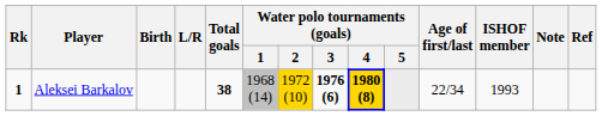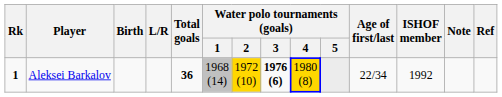 <table class="wikitable sortable" style="text-align: center; font-size: 90%; margin-left: 1em;">
 <tr>
 <th rowspan="2">Rk</th>
 <th rowspan="2">Player</th>
 <th rowspan="2">Birth</th>
 <th rowspan="2">L/R</th>
 <th rowspan="2">Total<br>goals</th>
 <th colspan="5">Water polo tournaments<br>(goals)</th>
 <th rowspan="2">Age of<br>first/last</th>
 <th rowspan="2">ISHOF<br>member</th>
 <th rowspan="2">Note</th>
 <th rowspan="2" class="unsortable">Ref</th>
 </tr>
 <tr>
 <th>1</th>
 <th style="width: 2em;" class="unsortable">2</th>
 <th style="width: 2em;" class="unsortable">3</th>
 <th style="width: 2em;" class="unsortable">4</th>
 <th style="width: 2em;" class="unsortable">5</th>
 </tr>
 <tr>
 <td><strong>1</strong></td>
 <td style="text-align: left;" data-sort-value="Barkalov, Aleksei"><a href='#'>Aleksei Barkalov</a></td>
 <td></td>
 <td></td>
-<td><strong>38</strong></td>
+<td><strong>36</strong></td>
 <td style="background-color: silver;">1968<br>(14)</td>
 <td style="background-color: gold;">1972<br>(10)</td>
 <td><strong>1976<br>(6)</strong></td>
-<td style="border: 2px solid blue; background-color: gold;"><strong>1980<br>(8)</strong></td>
+<td style="border: 2px solid blue; background-color: gold;">1980<br>(8)</td>
 <td style="background-color: #ececec;"></td>
 <td>22/34</td>
-<td>1993</td>
+<td>1992</td>
 <td style="text-align: left;"></td>
 <td></td>
 </tr>
 </table>
